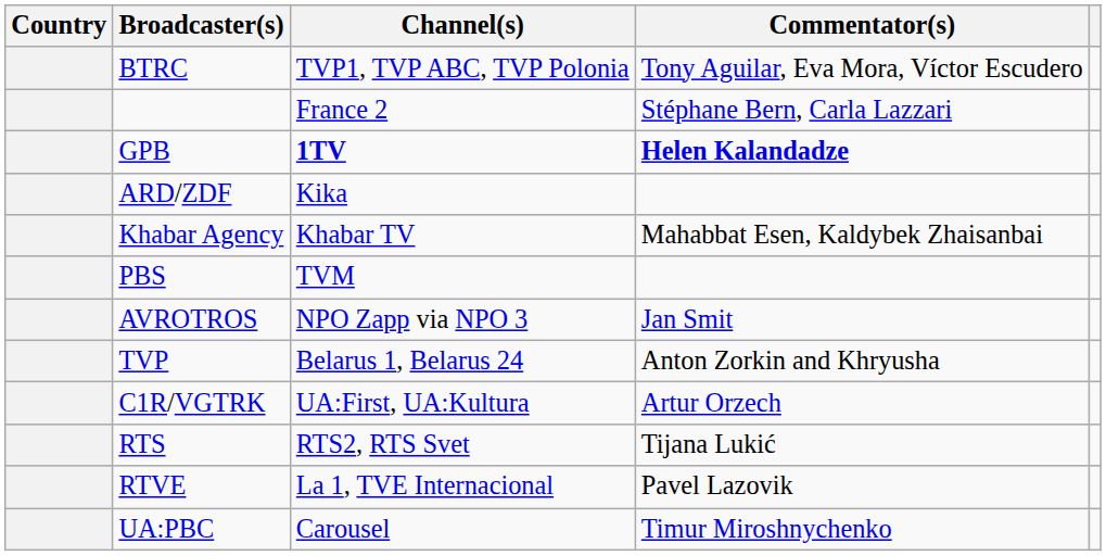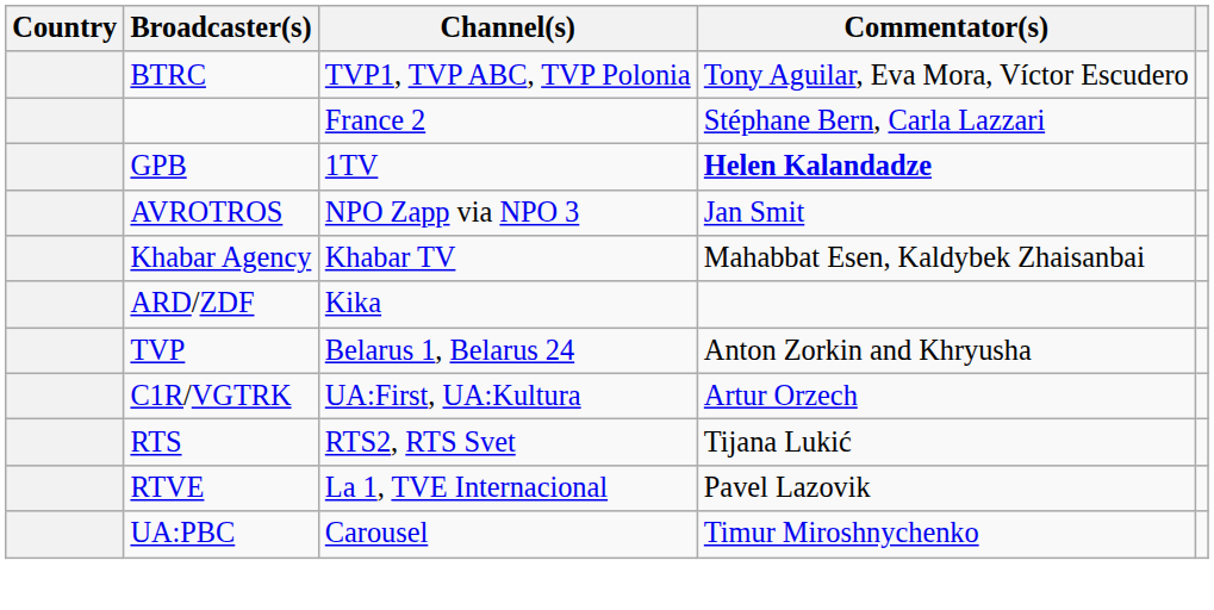 <table class="wikitable plainrowheaders">
 <tr>
 <th scope="col">Country</th>
 <th scope="col">Broadcaster(s)</th>
 <th scope="col">Channel(s)</th>
 <th scope="col">Commentator(s)</th>
 <th scope="col"></th>
 </tr>
 <tr>
 <th scope="row"></th>
 <td><a href='#'>BTRC</a></td>
 <td><a href='#'>TVP1</a>, <a href='#'>TVP ABC</a>, <a href='#'>TVP Polonia</a></td>
 <td><a href='#'>Tony Aguilar</a>, Eva Mora, Víctor Escudero</td>
 <td></td>
 </tr>
 <tr>
 <th scope="row"></th>
 <td></td>
 <td><a href='#'>France 2</a></td>
 <td><a href='#'>Stéphane Bern</a>, <a href='#'>Carla Lazzari</a></td>
 <td></td>
 </tr>
 <tr>
 <th scope="row"></th>
 <td><a href='#'>GPB</a></td>
-<td><strong><a href='#'>1TV</a></strong></td>
+<td><a href='#'>1TV</a></td>
 <td><strong><a href='#'>Helen Kalandadze</a></strong></td>
 <td></td>
 </tr>
 <tr>
 <th scope="row"></th>
-<td><a href='#'>ARD</a>/<a href='#'>ZDF</a></td>
-<td><a href='#'>Kika</a></td>
-<td></td>
+<td><a href='#'>AVROTROS</a></td>
+<td><a href='#'>NPO Zapp</a> via <a href='#'>NPO 3</a></td>
+<td><a href='#'>Jan Smit</a></td>
 <td></td>
 </tr>
 <tr>
 <th scope="row"></th>
 <td><a href='#'>Khabar Agency</a></td>
 <td><a href='#'>Khabar TV</a></td>
 <td>Mahabbat Esen, Kaldybek Zhaisanbai</td>
 <td></td>
 </tr>
 <tr>
 <th scope="row"></th>
-<td><a href='#'>PBS</a></td>
-<td><a href='#'>TVM</a></td>
+<td><a href='#'>ARD</a>/<a href='#'>ZDF</a></td>
+<td><a href='#'>Kika</a></td>
 <td></td>
-<td></td>
-</tr>
-<tr>
-<th scope="row"></th>
-<td><a href='#'>AVROTROS</a></td>
-<td><a href='#'>NPO Zapp</a> via <a href='#'>NPO 3</a></td>
-<td><a href='#'>Jan Smit</a></td>
 <td></td>
 </tr>
 <tr>
 <th scope="row"></th>
 <td><a href='#'>TVP</a></td>
 <td><a href='#'>Belarus 1</a>, <a href='#'>Belarus 24</a></td>
 <td>Anton Zorkin and Khryusha</td>
 <td></td>
 </tr>
 <tr>
 <th scope="row"></th>
 <td><a href='#'>C1R</a>/<a href='#'>VGTRK</a></td>
 <td><a href='#'>UA:First</a>, <a href='#'>UA:Kultura</a></td>
 <td><a href='#'>Artur Orzech</a></td>
 <td></td>
 </tr>
 <tr>
 <th scope="row"></th>
 <td><a href='#'>RTS</a></td>
 <td><a href='#'>RTS2</a>, <a href='#'>RTS Svet</a></td>
 <td>Tijana Lukić</td>
 <td></td>
 </tr>
 <tr>
 <th scope="row"></th>
 <td><a href='#'>RTVE</a></td>
 <td><a href='#'>La 1</a>, <a href='#'>TVE Internacional</a></td>
 <td>Pavel Lazovik</td>
 <td></td>
 </tr>
 <tr>
 <th scope="row"></th>
 <td><a href='#'>UA:PBC</a></td>
 <td><a href='#'>Carousel</a></td>
 <td><a href='#'>Timur Miroshnychenko</a></td>
 <td></td>
 </tr>
 </table>
